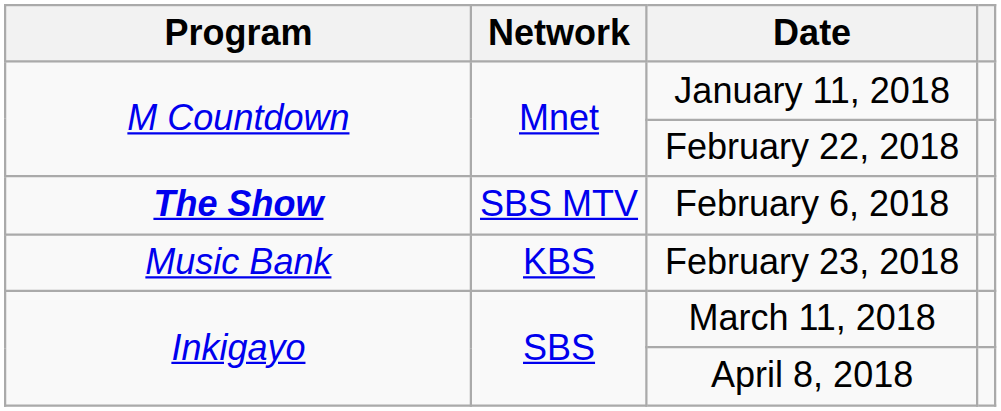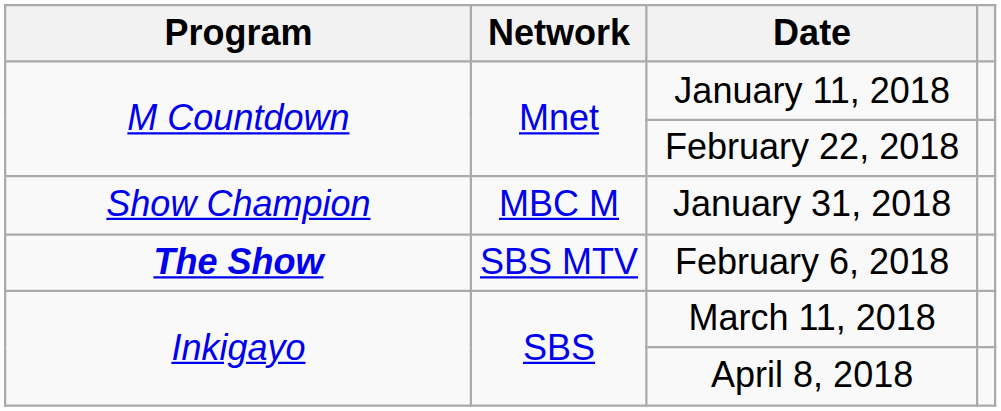 <table class="wikitable sortable" style="text-align:center">
 <tr>
 <th width="200">Program</th>
 <th>Network</th>
 <th width="140">Date</th>
 <th class=unsortable></th>
 </tr>
 <tr>
 <td rowspan="2"><em><a href='#'>M Countdown</a></em></td>
 <td rowspan="2"><a href='#'>Mnet</a></td>
 <td>January 11, 2018</td>
 <td></td>
 </tr>
 <tr>
 <td>February 22, 2018</td>
 <td></td>
 </tr>
 <tr>
+<td><em><a href='#'>Show Champion</a></em></td>
+<td><a href='#'>MBC M</a></td>
+<td>January 31, 2018</td>
+<td></td>
+</tr>
+<tr>
 <td><strong><em><a href='#'>The Show</a></em></strong></td>
 <td><a href='#'>SBS MTV</a></td>
 <td>February 6, 2018</td>
-<td></td>
-</tr>
-<tr>
-<td><em><a href='#'>Music Bank</a></em></td>
-<td><a href='#'>KBS</a></td>
-<td>February 23, 2018</td>
 <td></td>
 </tr>
 <tr>
 <td rowspan="2"><em><a href='#'>Inkigayo</a></em></td>
 <td rowspan="2"><a href='#'>SBS</a></td>
 <td>March 11, 2018</td>
 <td></td>
 </tr>
 <tr>
 <td>April 8, 2018</td>
 <td></td>
 </tr>
 </table>
